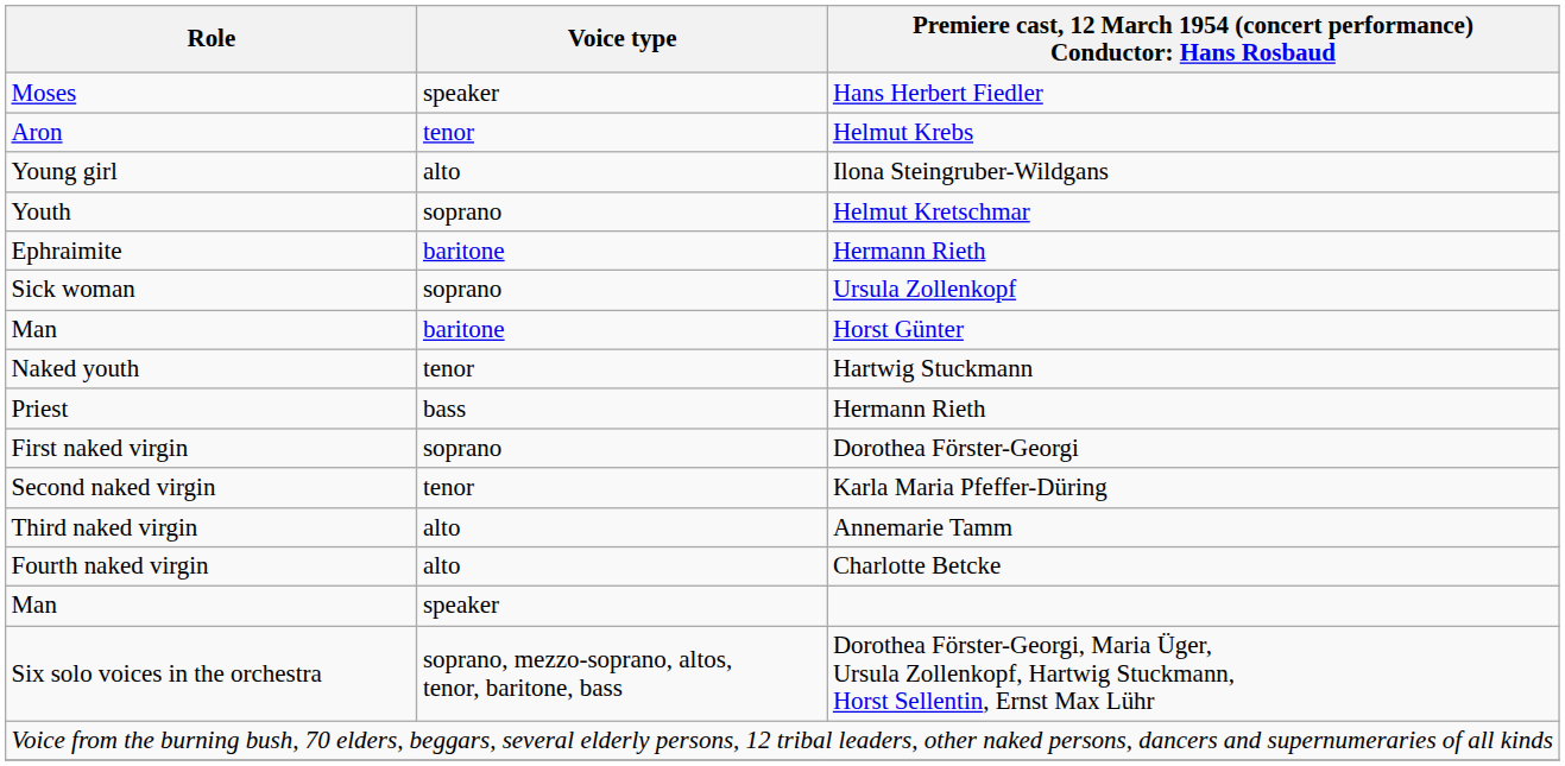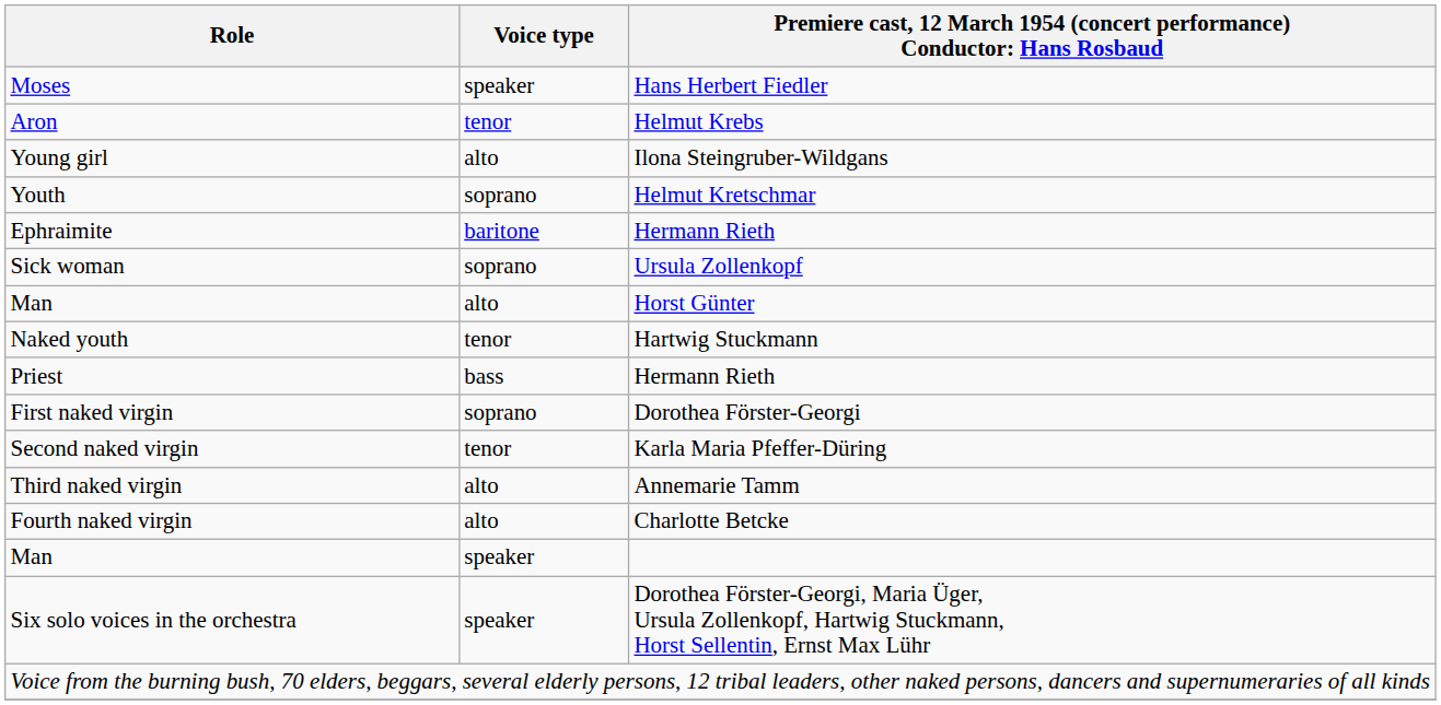 <table class="wikitable">
 <tr>
 <th>Role</th>
 <th>Voice type</th>
 <th>Premiere cast, 12 March 1954 (concert performance)<br>Conductor: <a href='#'>Hans Rosbaud</a></th>
 </tr>
 <tr>
 <td><a href='#'>Moses</a></td>
 <td>speaker</td>
 <td><a href='#'>Hans Herbert Fiedler</a></td>
 </tr>
 <tr>
 <td><a href='#'>Aron</a></td>
 <td><a href='#'>tenor</a></td>
 <td><a href='#'>Helmut Krebs</a></td>
 </tr>
 <tr>
 <td>Young girl</td>
 <td>alto</td>
 <td>Ilona Steingruber-Wildgans</td>
 </tr>
 <tr>
 <td>Youth</td>
 <td>soprano</td>
 <td><a href='#'>Helmut Kretschmar</a></td>
 </tr>
 <tr>
 <td>Ephraimite</td>
 <td><a href='#'>baritone</a></td>
 <td><a href='#'>Hermann Rieth</a></td>
 </tr>
 <tr>
 <td>Sick woman</td>
 <td>soprano</td>
 <td><a href='#'>Ursula Zollenkopf</a></td>
 </tr>
 <tr>
 <td>Man</td>
-<td><a href='#'>baritone</a></td>
+<td>alto</td>
 <td><a href='#'>Horst Günter</a></td>
 </tr>
 <tr>
 <td>Naked youth</td>
 <td>tenor</td>
 <td>Hartwig Stuckmann</td>
 </tr>
 <tr>
 <td>Priest</td>
 <td>bass</td>
 <td>Hermann Rieth</td>
 </tr>
 <tr>
 <td>First naked virgin</td>
 <td>soprano</td>
 <td>Dorothea Förster-Georgi</td>
 </tr>
 <tr>
 <td>Second naked virgin</td>
 <td>tenor</td>
 <td>Karla Maria Pfeffer-Düring</td>
 </tr>
 <tr>
 <td>Third naked virgin</td>
 <td>alto</td>
 <td>Annemarie Tamm</td>
 </tr>
 <tr>
 <td>Fourth naked virgin</td>
 <td>alto</td>
 <td>Charlotte Betcke</td>
 </tr>
 <tr>
 <td>Man</td>
 <td>speaker</td>
 <td></td>
 </tr>
 <tr>
 <td>Six solo voices in the orchestra</td>
-<td>soprano, mezzo-soprano, altos,<br> tenor, baritone, bass</td>
+<td>speaker</td>
 <td>Dorothea Förster-Georgi, Maria Üger,<br> Ursula Zollenkopf, Hartwig Stuckmann,<br> <a href='#'>Horst Sellentin</a>, Ernst Max Lühr</td>
 </tr>
 <tr>
 <td colspan="3"><em>Voice from the burning bush, 70 elders, beggars, several elderly persons, 12 tribal leaders, other naked persons, dancers and supernumeraries of all kinds</em></td>
 </tr>
 <tr>
 </tr>
 </table>
